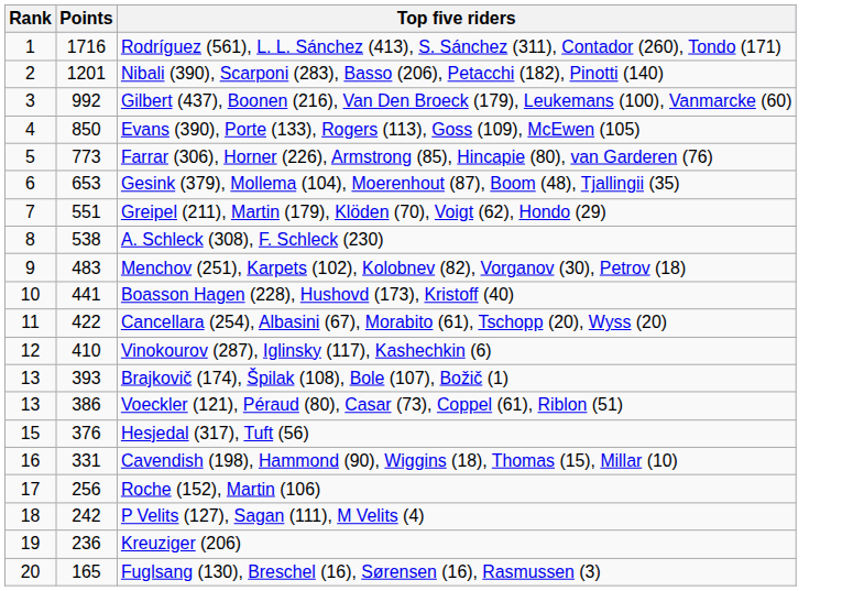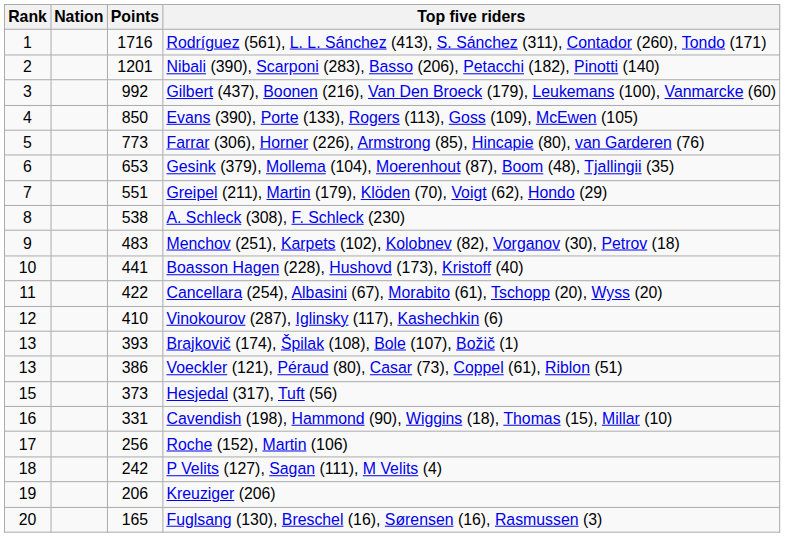 <table class="wikitable">
 <tr style="background:#ccccff;">
 <th>Rank</th>
+<th>Nation</th>
 <th>Points</th>
 <th>Top five riders</th>
 </tr>
 <tr>
 <td align=center>1</td>
+<td></td>
 <td align=center>1716</td>
 <td><a href='#'>Rodríguez</a> (561), <a href='#'>L. L. Sánchez</a> (413), <a href='#'>S. Sánchez</a> (311), <a href='#'>Contador</a> (260), <a href='#'>Tondo</a> (171)</td>
 </tr>
 <tr>
 <td align=center>2</td>
+<td></td>
 <td align=center>1201</td>
 <td><a href='#'>Nibali</a> (390), <a href='#'>Scarponi</a> (283), <a href='#'>Basso</a> (206), <a href='#'>Petacchi</a> (182), <a href='#'>Pinotti</a> (140)</td>
 </tr>
 <tr>
 <td align=center>3</td>
+<td></td>
 <td align=center>992</td>
 <td><a href='#'>Gilbert</a> (437), <a href='#'>Boonen</a> (216), <a href='#'>Van Den Broeck</a> (179), <a href='#'>Leukemans</a> (100), <a href='#'>Vanmarcke</a> (60)</td>
 </tr>
 <tr>
 <td align=center>4</td>
+<td></td>
 <td align=center>850</td>
 <td><a href='#'>Evans</a> (390), <a href='#'>Porte</a> (133), <a href='#'>Rogers</a> (113), <a href='#'>Goss</a> (109), <a href='#'>McEwen</a> (105)</td>
 </tr>
 <tr>
 <td align=center>5</td>
+<td></td>
 <td align=center>773</td>
 <td><a href='#'>Farrar</a> (306), <a href='#'>Horner</a> (226), <a href='#'>Armstrong</a> (85), <a href='#'>Hincapie</a> (80), <a href='#'>van Garderen</a> (76)</td>
 </tr>
 <tr>
 <td align=center>6</td>
+<td></td>
 <td align=center>653</td>
 <td><a href='#'>Gesink</a> (379), <a href='#'>Mollema</a> (104), <a href='#'>Moerenhout</a> (87), <a href='#'>Boom</a> (48), <a href='#'>Tjallingii</a> (35)</td>
 </tr>
 <tr>
 <td align=center>7</td>
+<td></td>
 <td align=center>551</td>
 <td><a href='#'>Greipel</a> (211), <a href='#'>Martin</a> (179), <a href='#'>Klöden</a> (70), <a href='#'>Voigt</a> (62), <a href='#'>Hondo</a> (29)</td>
 </tr>
 <tr>
 <td align=center>8</td>
+<td></td>
 <td align=center>538</td>
 <td><a href='#'>A. Schleck</a> (308), <a href='#'>F. Schleck</a> (230)</td>
 </tr>
 <tr>
 <td align=center>9</td>
+<td></td>
 <td align=center>483</td>
 <td><a href='#'>Menchov</a> (251), <a href='#'>Karpets</a> (102), <a href='#'>Kolobnev</a> (82), <a href='#'>Vorganov</a> (30), <a href='#'>Petrov</a> (18)</td>
 </tr>
 <tr>
 <td align=center>10</td>
+<td></td>
 <td align=center>441</td>
 <td><a href='#'>Boasson Hagen</a> (228), <a href='#'>Hushovd</a> (173), <a href='#'>Kristoff</a> (40)</td>
 </tr>
 <tr>
 <td align=center>11</td>
+<td></td>
 <td align=center>422</td>
 <td><a href='#'>Cancellara</a> (254), <a href='#'>Albasini</a> (67), <a href='#'>Morabito</a> (61), <a href='#'>Tschopp</a> (20), <a href='#'>Wyss</a> (20)</td>
 </tr>
 <tr>
 <td align=center>12</td>
+<td></td>
 <td align=center>410</td>
 <td><a href='#'>Vinokourov</a> (287), <a href='#'>Iglinsky</a> (117), <a href='#'>Kashechkin</a> (6)</td>
 </tr>
 <tr>
 <td align=center>13</td>
+<td></td>
 <td align=center>393</td>
 <td><a href='#'>Brajkovič</a> (174), <a href='#'>Špilak</a> (108), <a href='#'>Bole</a> (107), <a href='#'>Božič</a> (1)</td>
 </tr>
 <tr>
 <td align=center>13</td>
+<td></td>
 <td align=center>386</td>
 <td><a href='#'>Voeckler</a> (121), <a href='#'>Péraud</a> (80), <a href='#'>Casar</a> (73), <a href='#'>Coppel</a> (61), <a href='#'>Riblon</a> (51)</td>
 </tr>
 <tr>
 <td align=center>15</td>
-<td align=center>376</td>
+<td></td>
+<td align=center>373</td>
 <td><a href='#'>Hesjedal</a> (317), <a href='#'>Tuft</a> (56)</td>
 </tr>
 <tr>
 <td align=center>16</td>
+<td></td>
 <td align=center>331</td>
 <td><a href='#'>Cavendish</a> (198), <a href='#'>Hammond</a> (90), <a href='#'>Wiggins</a> (18), <a href='#'>Thomas</a> (15), <a href='#'>Millar</a> (10)</td>
 </tr>
 <tr>
 <td align=center>17</td>
+<td></td>
 <td align=center>256</td>
 <td><a href='#'>Roche</a> (152), <a href='#'>Martin</a> (106)</td>
 </tr>
 <tr>
 <td align=center>18</td>
+<td></td>
 <td align=center>242</td>
 <td><a href='#'>P Velits</a> (127), <a href='#'>Sagan</a> (111), <a href='#'>M Velits</a> (4)</td>
 </tr>
 <tr>
 <td align=center>19</td>
-<td align=center>236</td>
+<td></td>
+<td align=center>206</td>
 <td><a href='#'>Kreuziger</a> (206)</td>
 </tr>
 <tr>
 <td align=center>20</td>
+<td></td>
 <td align=center>165</td>
 <td><a href='#'>Fuglsang</a> (130), <a href='#'>Breschel</a> (16), <a href='#'>Sørensen</a> (16), <a href='#'>Rasmussen</a> (3)</td>
 </tr>
 </table>
